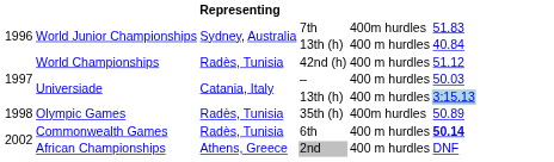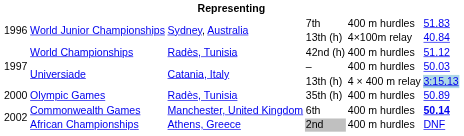 <table>
 <tr>
 <th colspan="6">Representing </th>
 </tr>
 <tr>
 <td rowspan=2>1996</td>
 <td rowspan=2><a href='#'>World Junior Championships</a></td>
 <td rowspan=2><a href='#'>Sydney</a>, <a href='#'>Australia</a></td>
 <td>7th</td>
-<td>400m hurdles</td>
+<td>400 m hurdles</td>
 <td><a href='#'>51.83</a></td>
 </tr>
 <tr>
 <td>13th (h)</td>
-<td>400 m hurdles</td>
+<td>4×100m relay</td>
 <td><a href='#'>40.84</a></td>
 </tr>
 <tr>
 <td rowspan=3>1997</td>
 <td><a href='#'>World Championships</a></td>
 <td><a href='#'>Radès, Tunisia</a></td>
 <td>42nd (h)</td>
 <td>400 m hurdles</td>
 <td><a href='#'>51.12</a></td>
 </tr>
 <tr>
 <td rowspan=2><a href='#'>Universiade</a></td>
 <td rowspan=2><a href='#'>Catania, Italy</a></td>
 <td>–</td>
 <td>400 m hurdles</td>
 <td><a href='#'>50.03</a></td>
 </tr>
 <tr>
 <td>13th (h)</td>
-<td>400 m hurdles</td>
+<td>4 × 400 m relay</td>
 <td style="background: lightblue;"><a href='#'>3:15.13</a></td>
 </tr>
 <tr>
-<td>1998</td>
+<td>2000</td>
 <td><a href='#'>Olympic Games</a></td>
 <td><a href='#'>Radès, Tunisia</a></td>
 <td>35th (h)</td>
-<td>400m hurdles</td>
+<td>400 m hurdles</td>
 <td><a href='#'>50.89</a></td>
 </tr>
 <tr>
 <td rowspan=2>2002</td>
 <td><a href='#'>Commonwealth Games</a></td>
-<td><a href='#'>Radès, Tunisia</a></td>
+<td><a href='#'>Manchester, United Kingdom</a></td>
 <td>6th</td>
 <td>400 m hurdles</td>
 <td><strong><a href='#'>50.14</a></strong></td>
 </tr>
 <tr>
 <td><a href='#'>African Championships</a></td>
 <td><a href='#'>Athens, Greece</a></td>
 <td bgcolor=silver>2nd</td>
 <td>400 m hurdles</td>
 <td><a href='#'>DNF</a></td>
 </tr>
 </table>
